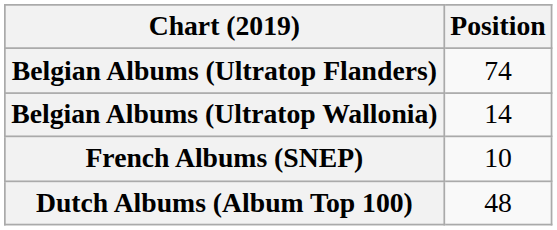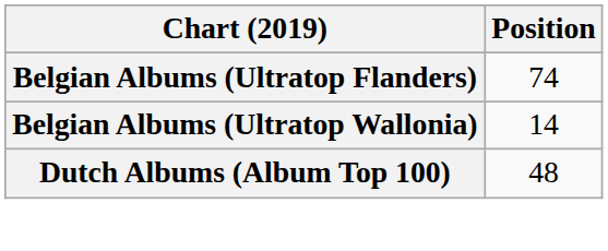 <table class="wikitable sortable plainrowheaders" style="text-align:center">
 <tr>
 <th scope="col">Chart (2019)</th>
 <th scope="col">Position</th>
 </tr>
 <tr>
 <th scope="row">Belgian Albums (Ultratop Flanders)</th>
 <td>74</td>
 </tr>
 <tr>
 <th scope="row">Belgian Albums (Ultratop Wallonia)</th>
 <td>14</td>
 </tr>
 <tr>
-<th scope="row">French Albums (SNEP)</th>
-<td>10</td>
-</tr>
-<tr>
 <th scope="row">Dutch Albums (Album Top 100)</th>
 <td>48</td>
 </tr>
 </table>
